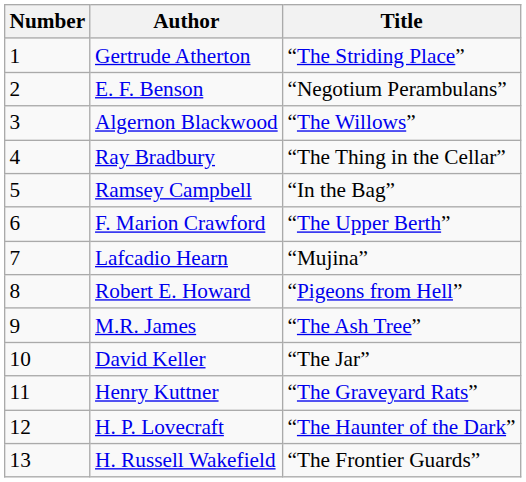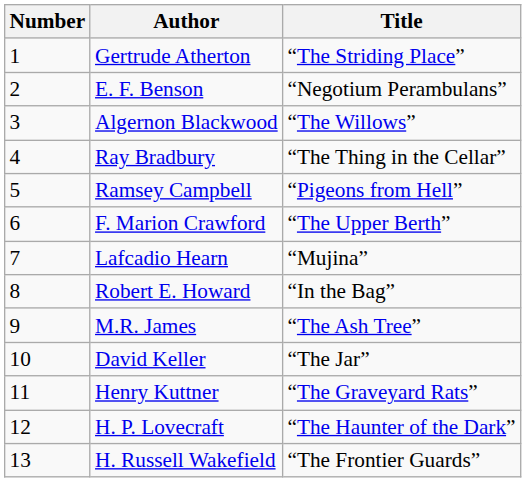 <table class="wikitable sortable">
 <tr Sumnima.>
 <th>Number</th>
 <th>Author</th>
 <th>Title</th>
 </tr>
 <tr>
 <td>1</td>
 <td><a href='#'>Gertrude Atherton</a></td>
 <td>“<a href='#'>The Striding Place</a>”</td>
 </tr>
 <tr>
 <td>2</td>
 <td><a href='#'>E. F. Benson</a></td>
 <td>“Negotium Perambulans”</td>
 </tr>
 <tr>
 <td>3</td>
 <td><a href='#'>Algernon Blackwood</a></td>
 <td>“<a href='#'>The Willows</a>”</td>
 </tr>
 <tr>
 <td>4</td>
 <td><a href='#'>Ray Bradbury</a></td>
 <td>“The Thing in the Cellar”</td>
 </tr>
 <tr>
 <td>5</td>
 <td><a href='#'>Ramsey Campbell</a></td>
-<td>“In the Bag”</td>
+<td>“<a href='#'>Pigeons from Hell</a>”</td>
 </tr>
 <tr>
 <td>6</td>
 <td><a href='#'>F. Marion Crawford</a></td>
 <td>“<a href='#'>The Upper Berth</a>”</td>
 </tr>
 <tr>
 <td>7</td>
 <td><a href='#'>Lafcadio Hearn</a></td>
 <td>“Mujina”</td>
 </tr>
 <tr>
 <td>8</td>
 <td><a href='#'>Robert E. Howard</a></td>
-<td>“<a href='#'>Pigeons from Hell</a>”</td>
+<td>“In the Bag”</td>
 </tr>
 <tr>
 <td>9</td>
 <td><a href='#'>M.R. James</a></td>
 <td>“<a href='#'>The Ash Tree</a>”</td>
 </tr>
 <tr>
 <td>10</td>
 <td><a href='#'>David Keller</a></td>
 <td>“The Jar”</td>
 </tr>
 <tr>
 <td>11</td>
 <td><a href='#'>Henry Kuttner</a></td>
 <td>“<a href='#'>The Graveyard Rats</a>”</td>
 </tr>
 <tr>
 <td>12</td>
 <td><a href='#'>H. P. Lovecraft</a></td>
 <td>“<a href='#'>The Haunter of the Dark</a>”</td>
 </tr>
 <tr>
 <td>13</td>
 <td><a href='#'>H. Russell Wakefield</a></td>
 <td>“The Frontier Guards”</td>
 </tr>
 </table>
